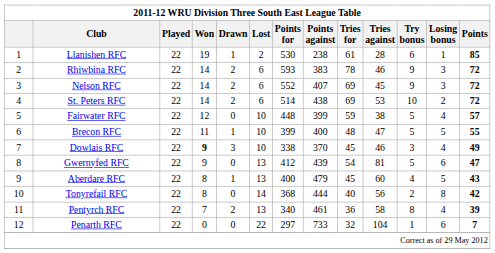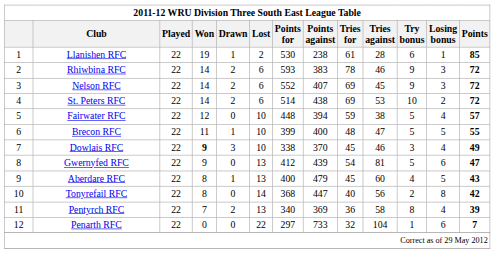 <table class="wikitable" style="float:left; margin-right:15px; text-align: center;">
 <tr>
 <td colspan="13" bgcolor="#FFFFFF" cellpadding="0" cellspacing="0"><strong>2011-12 WRU Division Three South East League Table</strong></td>
 </tr>
 <tr>
 <th bgcolor="#efefef" width="40"></th>
 <th bgcolor="#efefef" width="200">Club</th>
 <th bgcolor="#efefef" width="20">Played</th>
 <th bgcolor="#efefef" width="20">Won</th>
 <th bgcolor="#efefef" width="20">Drawn</th>
 <th bgcolor="#efefef" width="20">Lost</th>
 <th bgcolor="#efefef" width="20">Points for</th>
 <th bgcolor="#efefef" width="20">Points against</th>
 <th bgcolor="#efefef" width="20">Tries for</th>
 <th bgcolor="#efefef" width="20">Tries against</th>
 <th bgcolor="#efefef" width="20">Try bonus</th>
 <th bgcolor="#efefef" width="20">Losing bonus</th>
 <th bgcolor="#efefef" width="20">Points</th>
 </tr>
 <tr bgcolor=#ffffff align=center>
 <td>1</td>
 <td><a href='#'>Llanishen RFC</a></td>
 <td>22</td>
 <td>19</td>
 <td>1</td>
 <td>2</td>
 <td>530</td>
 <td>238</td>
 <td>61</td>
 <td>28</td>
 <td>6</td>
 <td>1</td>
 <td><strong>85</strong></td>
 </tr>
 <tr bgcolor=#ffffff align=center>
 <td>2</td>
 <td><a href='#'>Rhiwbina RFC</a></td>
 <td>22</td>
 <td>14</td>
 <td>2</td>
 <td>6</td>
 <td>593</td>
 <td>383</td>
 <td>78</td>
 <td>46</td>
 <td>9</td>
 <td>3</td>
 <td><strong>72</strong></td>
 </tr>
 <tr bgcolor=#ffffff align=center>
 <td>3</td>
 <td><a href='#'>Nelson RFC</a></td>
 <td>22</td>
 <td>14</td>
 <td>2</td>
 <td>6</td>
 <td>552</td>
 <td>407</td>
 <td>69</td>
 <td>45</td>
 <td>9</td>
 <td>3</td>
 <td><strong>72</strong></td>
 </tr>
 <tr bgcolor=#ffffff align=center>
 <td>4</td>
 <td><a href='#'>St. Peters RFC</a></td>
 <td>22</td>
 <td>14</td>
 <td>2</td>
 <td>6</td>
 <td>514</td>
 <td>438</td>
 <td>69</td>
 <td>53</td>
 <td>10</td>
 <td>2</td>
 <td><strong>72</strong></td>
 </tr>
 <tr bgcolor=#ffffff align=center>
 <td>5</td>
 <td><a href='#'>Fairwater RFC</a></td>
 <td>22</td>
 <td>12</td>
 <td>0</td>
 <td>10</td>
 <td>448</td>
-<td>399</td>
+<td>394</td>
 <td>59</td>
 <td>38</td>
 <td>5</td>
 <td>4</td>
 <td><strong>57</strong></td>
 </tr>
 <tr bgcolor=#ffffff align=center>
 <td>6</td>
 <td><a href='#'>Brecon RFC</a></td>
 <td>22</td>
 <td>11</td>
 <td>1</td>
 <td>10</td>
 <td>399</td>
 <td>400</td>
 <td>48</td>
 <td>47</td>
 <td>5</td>
 <td>5</td>
 <td><strong>55</strong></td>
 </tr>
 <tr bgcolor=#ffffff align=center>
 <td>7</td>
 <td><a href='#'>Dowlais RFC</a></td>
 <td>22</td>
 <td><strong>9</strong></td>
 <td>3</td>
 <td>10</td>
 <td>338</td>
 <td>370</td>
 <td>45</td>
 <td>46</td>
 <td>3</td>
 <td>4</td>
 <td><strong>49</strong></td>
 </tr>
 <tr bgcolor=#ffffff align=center>
 <td>8</td>
 <td><a href='#'>Gwernyfed RFC</a></td>
 <td>22</td>
 <td>9</td>
 <td>0</td>
 <td>13</td>
 <td>412</td>
 <td>439</td>
 <td>54</td>
 <td>81</td>
 <td>5</td>
 <td>6</td>
 <td><strong>47</strong></td>
 </tr>
 <tr bgcolor=#ffffff align=center>
 <td>9</td>
 <td><a href='#'>Aberdare RFC</a></td>
 <td>22</td>
 <td>8</td>
 <td>1</td>
 <td>13</td>
 <td>400</td>
 <td>479</td>
 <td>45</td>
 <td>60</td>
 <td>4</td>
 <td>5</td>
 <td><strong>43</strong></td>
 </tr>
 <tr bgcolor=#ffffff align=center>
 <td>10</td>
 <td><a href='#'>Tonyrefail RFC</a></td>
 <td>22</td>
 <td>8</td>
 <td>0</td>
 <td>14</td>
 <td>368</td>
-<td>444</td>
+<td>447</td>
 <td>40</td>
 <td>56</td>
 <td>2</td>
 <td>8</td>
 <td><strong>42</strong></td>
 </tr>
 <tr bgcolor=#ffffff align=center>
 <td>11</td>
 <td><a href='#'>Pentyrch RFC</a></td>
 <td>22</td>
 <td>7</td>
 <td>2</td>
 <td>13</td>
 <td>340</td>
-<td>461</td>
+<td>369</td>
 <td>36</td>
 <td>58</td>
 <td>8</td>
 <td>4</td>
 <td><strong>39</strong></td>
 </tr>
 <tr bgcolor=#ffffff align=center>
 <td>12</td>
 <td><a href='#'>Penarth RFC</a></td>
 <td>22</td>
 <td>0</td>
 <td>0</td>
 <td>22</td>
 <td>297</td>
 <td>733</td>
 <td>32</td>
 <td>104</td>
 <td>1</td>
 <td>6</td>
 <td><strong>7</strong></td>
 </tr>
 <tr bgcolor=#ffffff align=center>
 </tr>
 <tr>
 <td colspan="13" align="right" bgcolor="#FFFFFF" cellpadding="0" cellspacing="0"><small>Correct as of 29 May 2012</small></td>
 </tr>
 <tr>
 </tr>
 </table>
